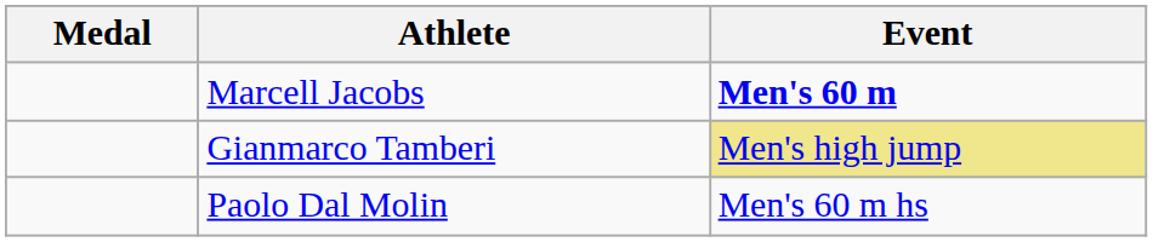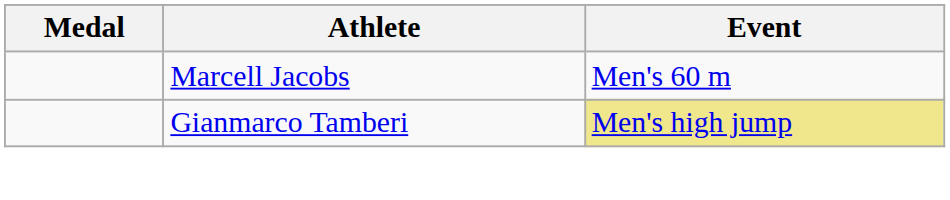 <table class="wikitable" style="width:40%; font-size:100%; text-align:left;">
 <tr>
 <th>Medal</th>
 <th>Athlete</th>
 <th>Event</th>
 </tr>
 <tr>
 <td align=center></td>
 <td><a href='#'>Marcell Jacobs</a></td>
-<td><strong><a href='#'>Men's 60 m</a></strong></td>
+<td><a href='#'>Men's 60 m</a></td>
 </tr>
 <tr>
 <td align=center></td>
 <td><a href='#'>Gianmarco Tamberi</a></td>
 <td style="background: khaki;"><a href='#'>Men's high jump</a></td>
 </tr>
-<tr>
-<td align=center></td>
-<td><a href='#'>Paolo Dal Molin</a></td>
-<td><a href='#'>Men's 60 m hs</a></td>
-</tr>
 </table>
